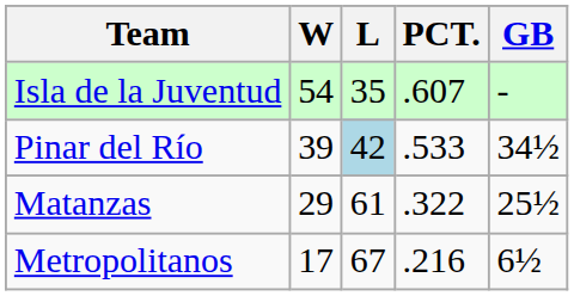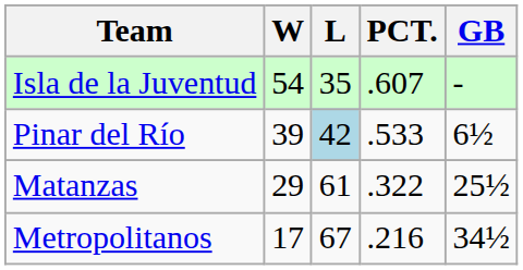 <table class="wikitable">
 <tr>
 <th>Team</th>
 <th>W</th>
 <th>L</th>
 <th>PCT.</th>
 <th><a href='#'>GB</a></th>
 </tr>
 <tr style="background-color:#ccffcc;">
 <td align="left"><a href='#'>Isla de la Juventud</a></td>
 <td>54</td>
 <td>35</td>
 <td>.607</td>
 <td>-</td>
 </tr>
 <tr>
 <td align="left"><a href='#'>Pinar del Río</a></td>
 <td>39</td>
 <td style="background: lightblue;">42</td>
 <td>.533</td>
-<td>34½</td>
+<td>6½</td>
 </tr>
 <tr>
 <td align="left"><a href='#'>Matanzas</a></td>
 <td>29</td>
 <td>61</td>
 <td>.322</td>
 <td>25½</td>
 </tr>
 <tr>
 <td align="left"><a href='#'>Metropolitanos</a></td>
 <td>17</td>
 <td>67</td>
 <td>.216</td>
-<td>6½</td>
+<td>34½</td>
 </tr>
 </table>
